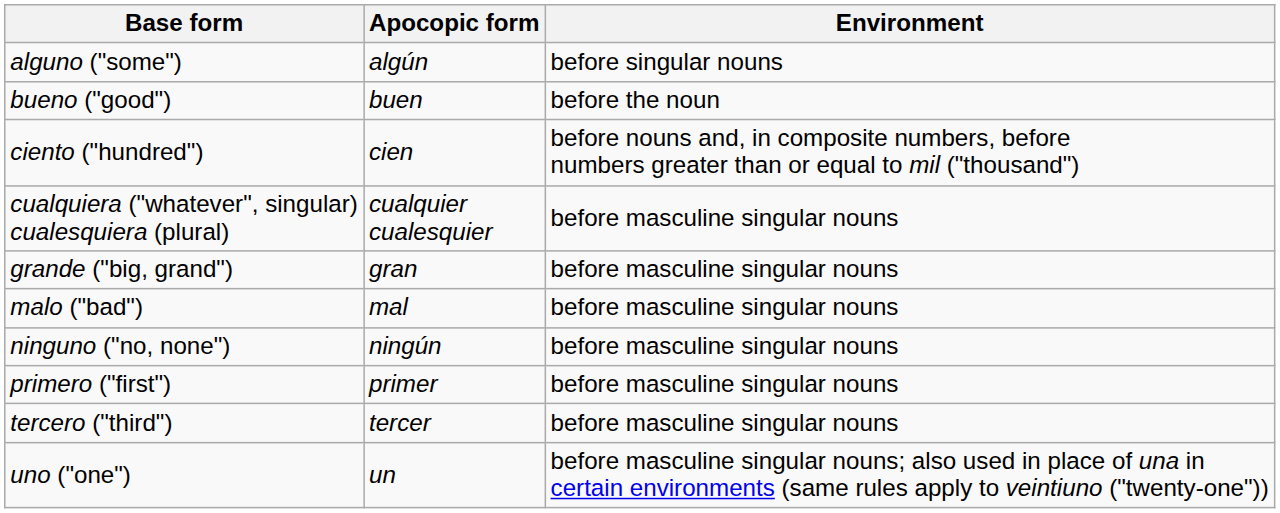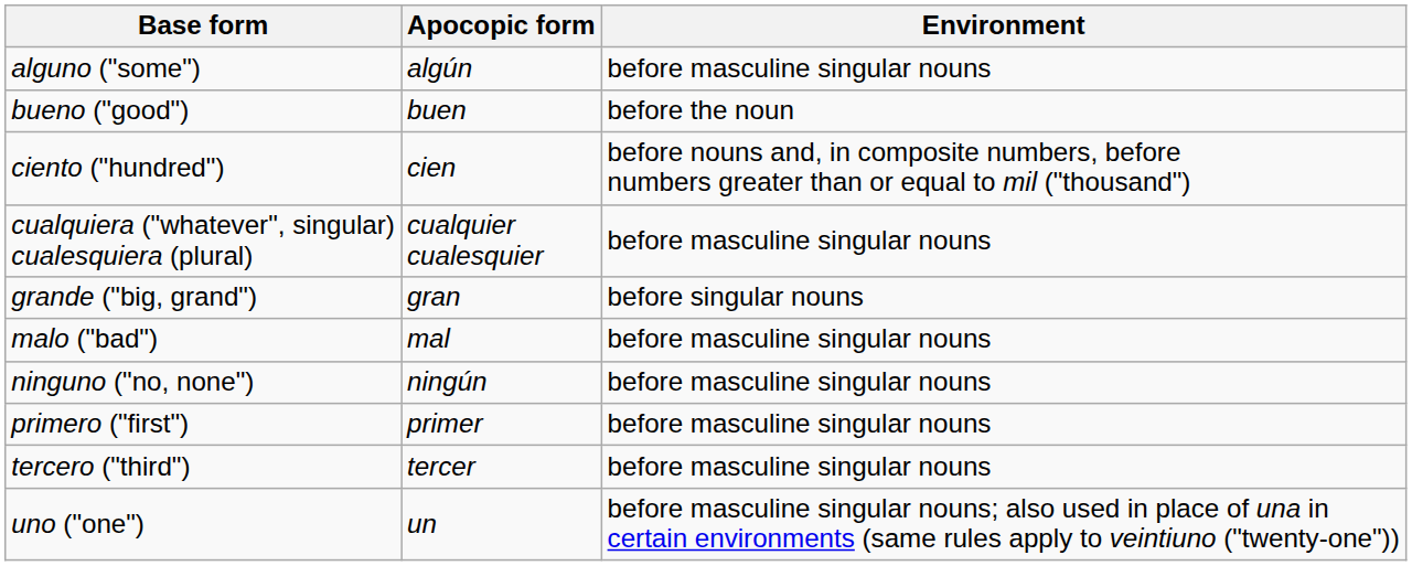 <table class="wikitable">
 <tr>
 <th>Base form</th>
 <th>Apocopic form</th>
 <th>Environment</th>
 </tr>
 <tr>
 <td><em>alguno</em> ("some")</td>
 <td><em>algún</em></td>
-<td>before singular nouns</td>
+<td>before masculine singular nouns</td>
 </tr>
 <tr>
 <td><em>bueno</em> ("good")</td>
 <td><em>buen</em></td>
 <td>before the noun</td>
 </tr>
 <tr>
 <td><em>ciento</em> ("hundred")</td>
 <td><em>cien</em></td>
 <td>before nouns and, in composite numbers, before<br>numbers greater than or equal to <em>mil</em> ("thousand")</td>
 </tr>
 <tr>
 <td><em>cualquiera</em> ("whatever", singular)<br><em>cualesquiera</em> (plural)</td>
 <td><em>cualquier</em><br><em>cualesquier</em></td>
 <td>before masculine singular nouns</td>
 </tr>
 <tr>
 <td><em>grande</em> ("big, grand")</td>
 <td><em>gran</em></td>
-<td>before masculine singular nouns</td>
+<td>before singular nouns</td>
 </tr>
 <tr>
 <td><em>malo</em> ("bad")</td>
 <td><em>mal</em></td>
 <td>before masculine singular nouns</td>
 </tr>
 <tr>
 <td><em>ninguno</em> ("no, none")</td>
 <td><em>ningún</em></td>
 <td>before masculine singular nouns</td>
 </tr>
 <tr>
 <td><em>primero</em> ("first")</td>
 <td><em>primer</em></td>
 <td>before masculine singular nouns</td>
 </tr>
 <tr>
 <td><em>tercero</em> ("third")</td>
 <td><em>tercer</em></td>
 <td>before masculine singular nouns</td>
 </tr>
 <tr>
 <td><em>uno</em> ("one")</td>
 <td><em>un</em></td>
 <td>before masculine singular nouns; also used in place of <em>una</em> in<br><a href='#'>certain environments</a> (same rules apply to <em>veintiuno</em> ("twenty-one"))</td>
 </tr>
 </table>
